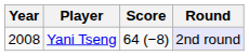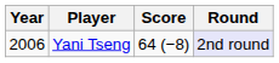 <table class="wikitable">
 <tr>
 <th>Year</th>
 <th>Player</th>
 <th>Score</th>
 <th>Round</th>
 </tr>
 <tr>
-<td>2008</td>
+<td>2006</td>
 <td><a href='#'>Yani Tseng</a></td>
 <td>64 (−8)</td>
 <td style="background: lavender;">2nd round</td>
 </tr>
 </table>
